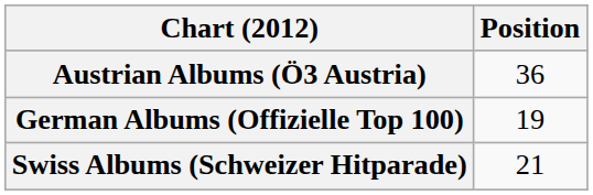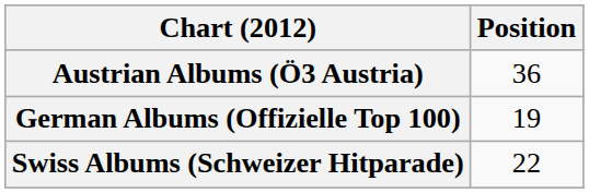 <table class="wikitable sortable plainrowheaders" style="text-align:center">
 <tr>
 <th scope="col">Chart (2012)</th>
 <th scope="col">Position</th>
 </tr>
 <tr>
 <th scope="row">Austrian Albums (Ö3 Austria)</th>
 <td>36</td>
 </tr>
 <tr>
 <th scope="row">German Albums (Offizielle Top 100)</th>
 <td>19</td>
 </tr>
 <tr>
 <th scope="row">Swiss Albums (Schweizer Hitparade)</th>
-<td>21</td>
+<td>22</td>
 </tr>
 </table>
